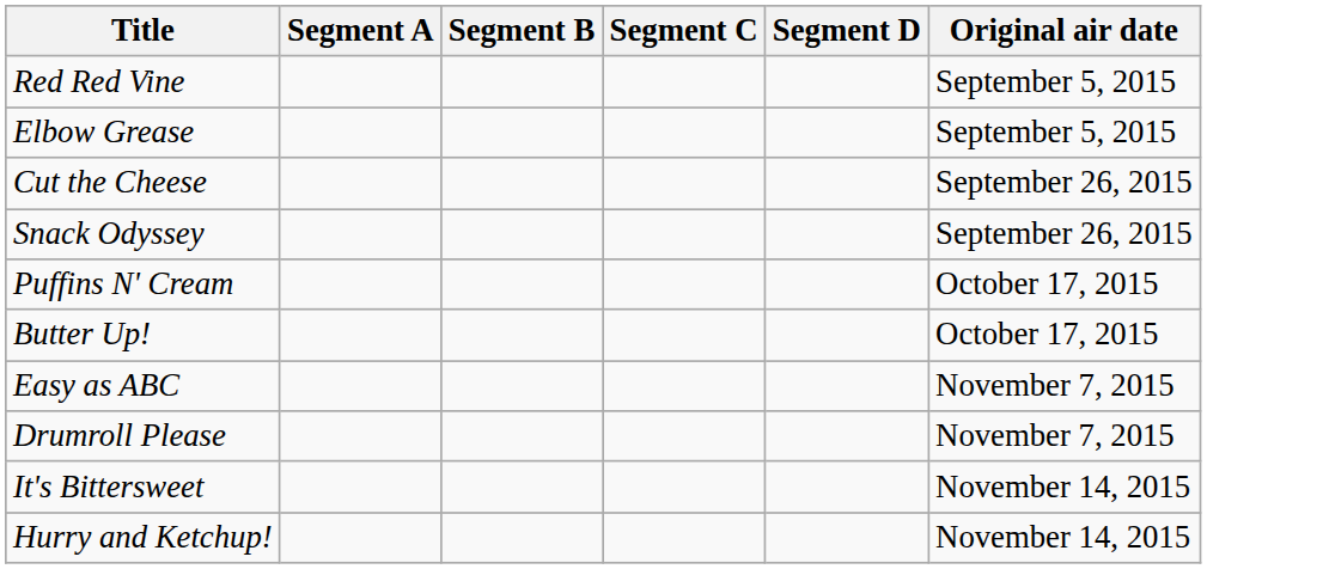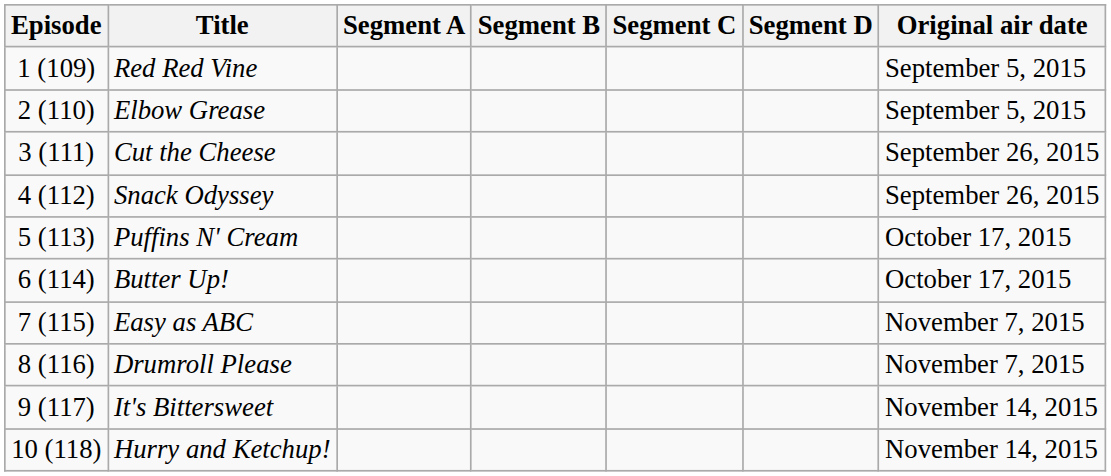 <table class="wikitable">
 <tr>
+<th>Episode</th>
 <th>Title</th>
 <th>Segment A</th>
 <th>Segment B</th>
 <th>Segment C</th>
 <th>Segment D</th>
 <th>Original air date</th>
 </tr>
 <tr>
+<td align="Center">1 (109)</td>
 <td><em>Red Red Vine</em></td>
 <td></td>
 <td></td>
 <td></td>
 <td></td>
 <td>September 5, 2015</td>
 </tr>
 <tr>
+<td align="Center">2 (110)</td>
 <td><em>Elbow Grease</em></td>
 <td></td>
 <td></td>
 <td></td>
 <td></td>
 <td>September 5, 2015</td>
 </tr>
 <tr>
+<td align="Center">3 (111)</td>
 <td><em>Cut the Cheese</em></td>
 <td></td>
 <td></td>
 <td></td>
 <td></td>
 <td>September 26, 2015</td>
 </tr>
 <tr>
+<td align="Center">4 (112)</td>
 <td><em>Snack Odyssey</em></td>
 <td></td>
 <td></td>
 <td></td>
 <td></td>
 <td>September 26, 2015</td>
 </tr>
 <tr>
+<td align="Center">5 (113)</td>
 <td><em>Puffins N' Cream</em></td>
 <td></td>
 <td></td>
 <td></td>
 <td></td>
 <td>October 17, 2015</td>
 </tr>
 <tr>
+<td align="Center">6 (114)</td>
 <td><em>Butter Up!</em></td>
 <td></td>
 <td></td>
 <td></td>
 <td></td>
 <td>October 17, 2015</td>
 </tr>
 <tr>
+<td align="Center">7 (115)</td>
 <td><em>Easy as ABC</em></td>
 <td></td>
 <td></td>
 <td></td>
 <td></td>
 <td>November 7, 2015</td>
 </tr>
 <tr>
+<td align="Center">8 (116)</td>
 <td><em>Drumroll Please</em></td>
 <td></td>
 <td></td>
 <td></td>
 <td></td>
 <td>November 7, 2015</td>
 </tr>
 <tr>
+<td align="Center">9 (117)</td>
 <td><em>It's Bittersweet</em></td>
 <td></td>
 <td></td>
 <td></td>
 <td></td>
 <td>November 14, 2015</td>
 </tr>
 <tr>
+<td align="Center">10 (118)</td>
 <td><em>Hurry and Ketchup!</em></td>
 <td></td>
 <td></td>
 <td></td>
 <td></td>
 <td>November 14, 2015</td>
 </tr>
 </table>
